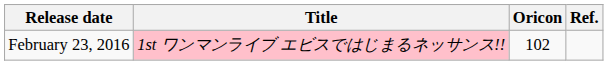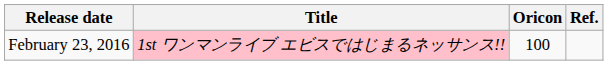 <table class="wikitable plainrowheaders" style="text-align: center">
 <tr>
 <th>Release date</th>
 <th>Title</th>
 <th>Oricon</th>
 <th>Ref.</th>
 </tr>
 <tr>
 <td>February 23, 2016</td>
 <td style="background: pink;"><em>1st ワンマンライブ エビスではじまるネッサンス!!</em></td>
-<td>102</td>
+<td>100</td>
 <td></td>
 </tr>
 </table>
